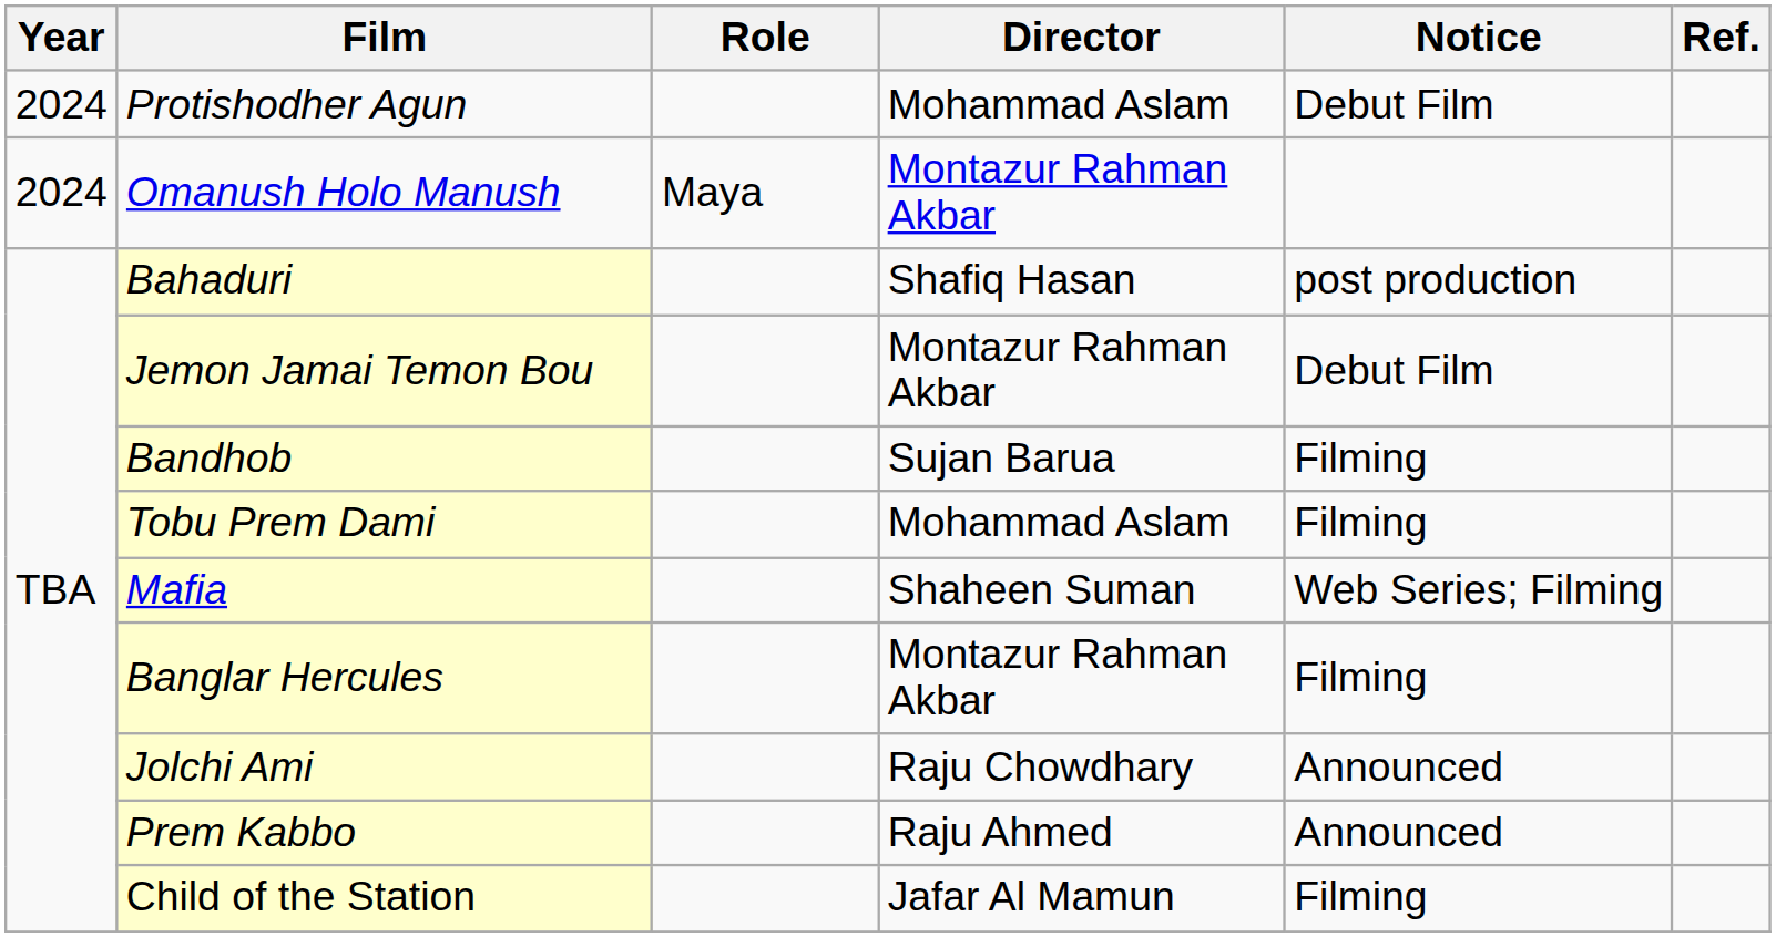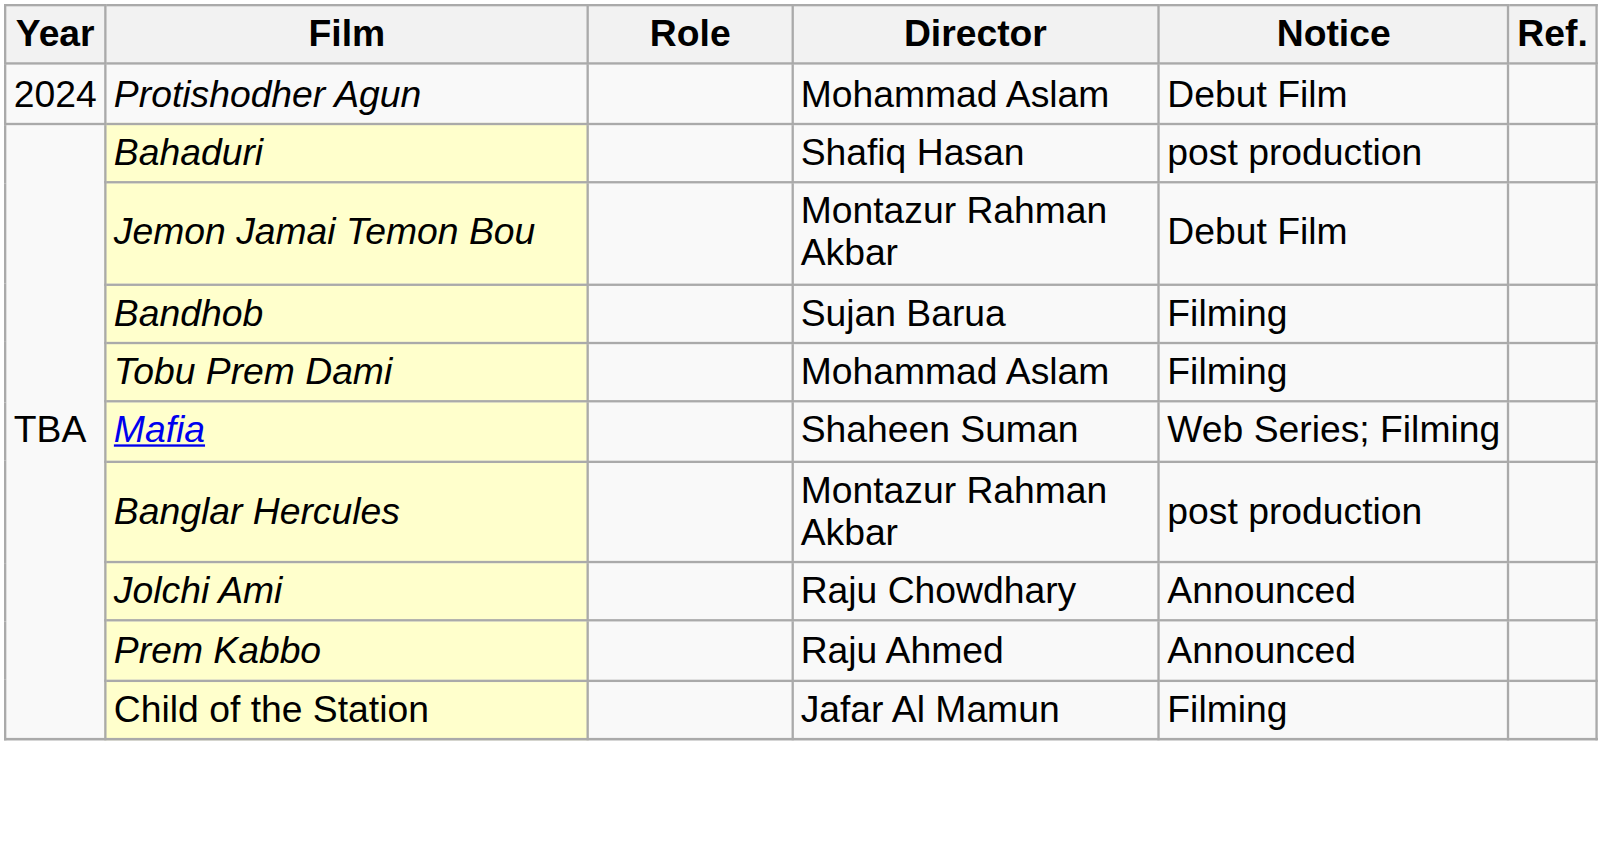 <table class="wikitable sortable plainrowheaders">
 <tr>
 <th>Year</th>
 <th style width=200px>Film</th>
 <th style width=80px>Role</th>
 <th style width=150px>Director</th>
 <th>Notice</th>
 <th>Ref.</th>
 </tr>
 <tr>
 <td>2024</td>
 <td><em>Protishodher Agun</em></td>
 <td></td>
 <td>Mohammad Aslam</td>
 <td>Debut Film</td>
-<td></td>
-</tr>
-<tr>
-<td>2024</td>
-<td><em><a href='#'>Omanush Holo Manush</a></em></td>
-<td>Maya</td>
-<td><a href='#'>Montazur Rahman Akbar</a></td>
-<td></td>
 <td></td>
 </tr>
 <tr>
 <td rowspan="9">TBA</td>
 <td style="background:#FFFFCC;"><em>Bahaduri</em> </td>
 <td></td>
 <td>Shafiq Hasan</td>
 <td>post production</td>
 <td></td>
 </tr>
 <tr>
 <td style="background:#FFFFCC;"><em>Jemon Jamai Temon Bou</em> </td>
 <td></td>
 <td>Montazur Rahman Akbar</td>
 <td>Debut Film</td>
 <td></td>
 </tr>
 <tr>
 <td style="background:#FFFFCC;"><em>Bandhob</em> </td>
 <td></td>
 <td>Sujan Barua</td>
 <td>Filming</td>
 <td></td>
 </tr>
 <tr>
 <td style="background:#FFFFCC;"><em>Tobu Prem Dami</em> </td>
 <td></td>
 <td>Mohammad Aslam</td>
 <td>Filming</td>
 <td></td>
 </tr>
 <tr>
 <td style="background:#FFFFCC;"><em><a href='#'>Mafia</a></em> </td>
 <td></td>
 <td>Shaheen Suman</td>
 <td>Web Series; Filming</td>
 <td></td>
 </tr>
 <tr>
 <td style="background:#FFFFCC;"><em>Banglar Hercules</em> </td>
 <td></td>
 <td>Montazur Rahman Akbar</td>
-<td>Filming</td>
+<td>post production</td>
 <td></td>
 </tr>
 <tr>
 <td style="background:#FFFFCC;"><em>Jolchi Ami</em> </td>
 <td></td>
 <td>Raju Chowdhary</td>
 <td>Announced</td>
 <td></td>
 </tr>
 <tr>
 <td style="background:#FFFFCC;"><em>Prem Kabbo</em> </td>
 <td></td>
 <td>Raju Ahmed</td>
 <td>Announced</td>
 <td></td>
 </tr>
 <tr>
 <td style="background:#FFFFCC;">Child of the Station </td>
 <td></td>
 <td>Jafar Al Mamun</td>
 <td>Filming</td>
 <td></td>
 </tr>
 <tr>
 </tr>
 </table>
